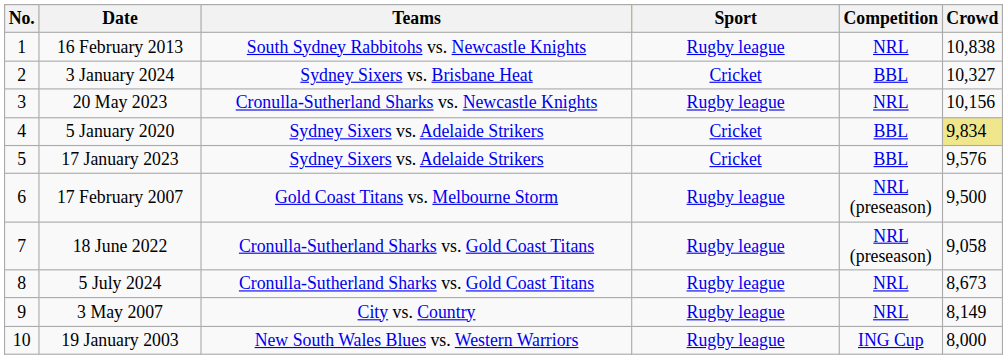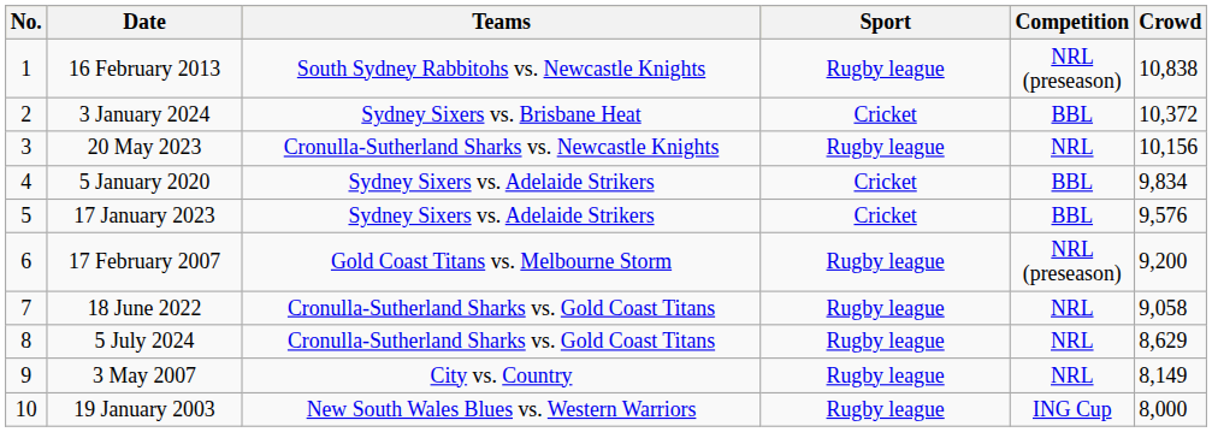 <table class="wikitable sortable" style="width:900px;">
 <tr style="background:#bdb76b;">
 <th width=1%>No.</th>
 <th width=17%>Date</th>
 <th width=46%>Teams</th>
 <th width=22%>Sport</th>
 <th width=8%>Competition</th>
 <th width=6%>Crowd</th>
 </tr>
 <tr>
 <td align=center>1</td>
 <td align=center>16 February 2013</td>
 <td align=center><a href='#'>South Sydney Rabbitohs</a> vs. <a href='#'>Newcastle Knights</a></td>
 <td align=center><a href='#'>Rugby league</a></td>
-<td align=center><a href='#'>NRL</a></td>
+<td align=center><a href='#'>NRL</a> (preseason)</td>
 <td>10,838</td>
 </tr>
 <tr>
 <td align="center">2</td>
 <td align="center">3 January 2024</td>
 <td align="center"><a href='#'>Sydney Sixers</a> vs. <a href='#'>Brisbane Heat</a></td>
 <td align="center"><a href='#'>Cricket</a></td>
 <td align="center"><a href='#'>BBL</a></td>
-<td>10,327</td>
+<td>10,372</td>
 </tr>
 <tr>
 <td align=center>3</td>
 <td align=center>20 May 2023</td>
 <td align=center><a href='#'>Cronulla-Sutherland Sharks</a> vs. <a href='#'>Newcastle Knights</a></td>
 <td align=center><a href='#'>Rugby league</a></td>
 <td align=center><a href='#'>NRL</a></td>
 <td>10,156</td>
 </tr>
 <tr>
 <td align="center">4</td>
 <td align="center">5 January 2020</td>
 <td align="center"><a href='#'>Sydney Sixers</a> vs. <a href='#'>Adelaide Strikers</a></td>
 <td align="center"><a href='#'>Cricket</a></td>
 <td align="center"><a href='#'>BBL</a></td>
-<td style="background: khaki;">9,834</td>
+<td>9,834</td>
 </tr>
 <tr>
 <td align="center">5</td>
 <td align="center">17 January 2023</td>
 <td align="center"><a href='#'>Sydney Sixers</a> vs. <a href='#'>Adelaide Strikers</a></td>
 <td align="center"><a href='#'>Cricket</a></td>
 <td align="center"><a href='#'>BBL</a></td>
 <td>9,576</td>
 </tr>
 <tr>
 <td align="center">6</td>
 <td align="center">17 February 2007</td>
 <td align="center"><a href='#'>Gold Coast Titans</a> vs. <a href='#'>Melbourne Storm</a></td>
 <td align="center"><a href='#'>Rugby league</a></td>
 <td align="center"><a href='#'>NRL</a> (preseason)</td>
-<td>9,500</td>
+<td>9,200</td>
 </tr>
 <tr>
 <td align=center>7</td>
 <td align=center>18 June 2022</td>
 <td align=center><a href='#'>Cronulla-Sutherland Sharks</a> vs. <a href='#'>Gold Coast Titans</a></td>
 <td align=center><a href='#'>Rugby league</a></td>
-<td align=center><a href='#'>NRL</a> (preseason)</td>
+<td align=center><a href='#'>NRL</a></td>
 <td>9,058</td>
 </tr>
 <tr>
 <td align=center>8</td>
 <td align=center>5 July 2024</td>
 <td align=center><a href='#'>Cronulla-Sutherland Sharks</a> vs. <a href='#'>Gold Coast Titans</a></td>
 <td align=center><a href='#'>Rugby league</a></td>
 <td align=center><a href='#'>NRL</a></td>
-<td>8,673</td>
+<td>8,629</td>
 </tr>
 <tr>
 <td align=center>9</td>
 <td align=center>3 May 2007</td>
 <td align=center><a href='#'>City</a> vs. <a href='#'>Country</a></td>
 <td align=center><a href='#'>Rugby league</a></td>
 <td align=center><a href='#'>NRL</a></td>
 <td>8,149</td>
 </tr>
 <tr>
 <td align=center>10</td>
 <td align=center>19 January 2003</td>
 <td align=center><a href='#'>New South Wales Blues</a> vs. <a href='#'>Western Warriors</a></td>
 <td align="center"><a href='#'>Rugby league</a></td>
 <td align=center><a href='#'>ING Cup</a></td>
 <td>8,000</td>
 </tr>
 </table>
